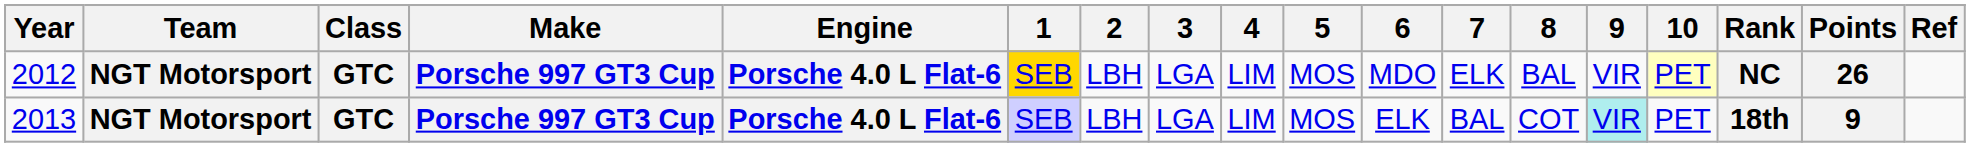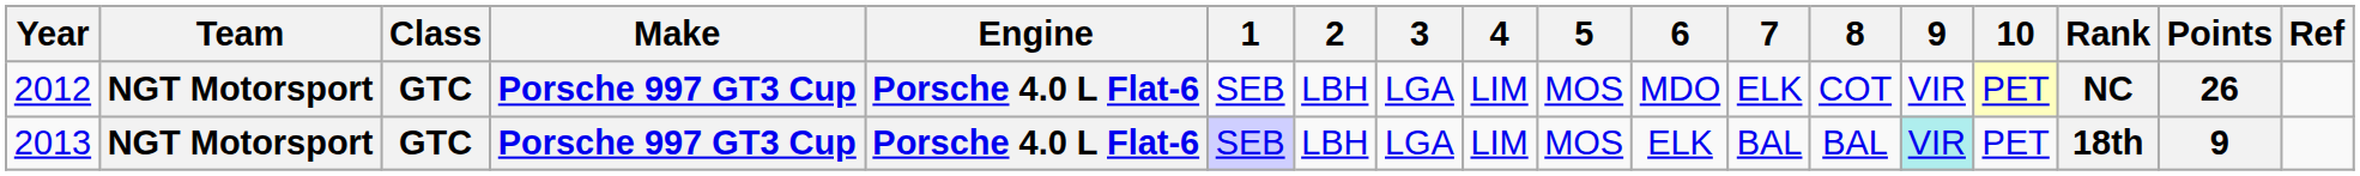 <table class="wikitable" style="text-align:center; font-size:90%">
 <tr>
 <th>Year</th>
 <th>Team</th>
 <th>Class</th>
 <th>Make</th>
 <th>Engine</th>
 <th>1</th>
 <th>2</th>
 <th>3</th>
 <th>4</th>
 <th>5</th>
 <th>6</th>
 <th>7</th>
 <th>8</th>
 <th>9</th>
 <th>10</th>
 <th>Rank</th>
 <th>Points</th>
 <th>Ref</th>
 </tr>
 <tr>
 <td><a href='#'>2012</a></td>
 <th>NGT Motorsport</th>
 <th>GTC</th>
 <th><a href='#'>Porsche 997 GT3 Cup</a></th>
 <th><a href='#'>Porsche</a> 4.0 L <a href='#'>Flat-6</a></th>
-<td style="background: gold;"><a href='#'>SEB</a></td>
+<td><a href='#'>SEB</a></td>
 <td><a href='#'>LBH</a></td>
 <td><a href='#'>LGA</a></td>
 <td><a href='#'>LIM</a></td>
 <td><a href='#'>MOS</a></td>
 <td><a href='#'>MDO</a></td>
 <td><a href='#'>ELK</a></td>
-<td><a href='#'>BAL</a></td>
+<td><a href='#'>COT</a></td>
 <td><a href='#'>VIR</a></td>
 <td style="background:#FFFFBF;"><a href='#'>PET</a><br></td>
 <th>NC</th>
 <th>26</th>
 <td></td>
 </tr>
 <tr>
 <td><a href='#'>2013</a></td>
 <th>NGT Motorsport</th>
 <th>GTC</th>
 <th><a href='#'>Porsche 997 GT3 Cup</a></th>
 <th><a href='#'>Porsche</a> 4.0 L <a href='#'>Flat-6</a></th>
 <td style="background:#CFCFFF;"><a href='#'>SEB</a><br></td>
 <td><a href='#'>LBH</a></td>
 <td><a href='#'>LGA</a></td>
 <td><a href='#'>LIM</a></td>
 <td><a href='#'>MOS</a></td>
 <td><a href='#'>ELK</a></td>
 <td><a href='#'>BAL</a></td>
-<td><a href='#'>COT</a></td>
+<td><a href='#'>BAL</a></td>
 <td style="background: paleturquoise;"><a href='#'>VIR</a></td>
 <td><a href='#'>PET</a></td>
 <th>18th</th>
 <th>9</th>
 <td></td>
 </tr>
 </table>
